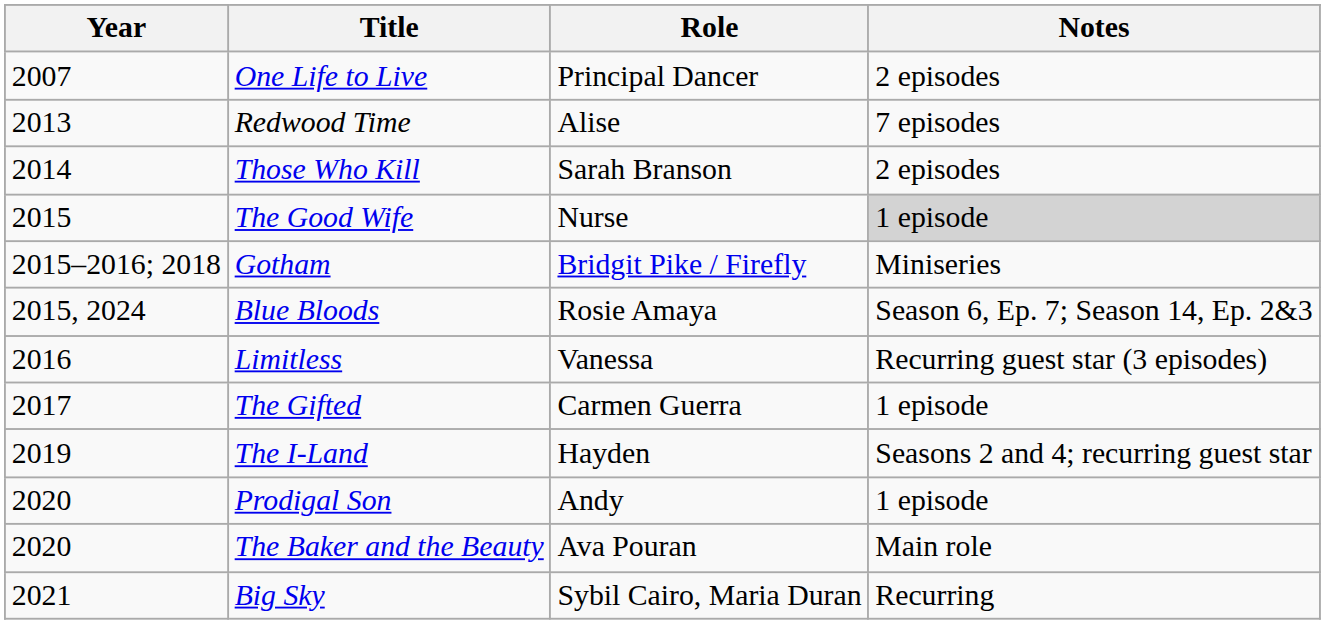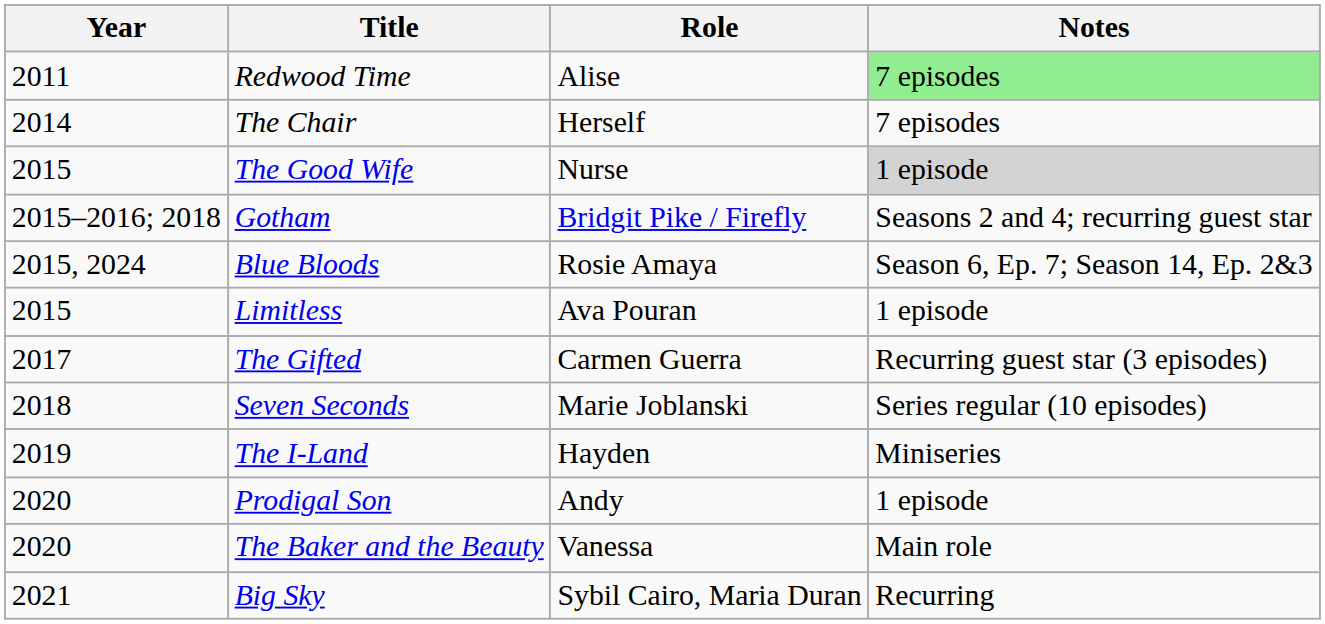 <table class="wikitable sortable">
 <tr>
 <th>Year</th>
 <th>Title</th>
 <th>Role</th>
 <th>Notes</th>
 </tr>
 <tr>
-<td>2007</td>
-<td><em><a href='#'>One Life to Live</a></em></td>
-<td>Principal Dancer</td>
-<td>2 episodes</td>
-</tr>
-<tr>
-<td>2013</td>
+<td>2011</td>
 <td><em>Redwood Time</em></td>
 <td>Alise</td>
-<td>7 episodes</td>
+<td style="background: lightgreen;">7 episodes</td>
 </tr>
 <tr>
 <td>2014</td>
-<td><em><a href='#'>Those Who Kill</a></em></td>
-<td>Sarah Branson</td>
-<td>2 episodes</td>
+<td><em>The Chair</em></td>
+<td>Herself</td>
+<td>7 episodes</td>
 </tr>
 <tr>
 <td>2015</td>
 <td><em><a href='#'>The Good Wife</a></em></td>
 <td>Nurse</td>
 <td style="background: lightgrey;">1 episode</td>
 </tr>
 <tr>
 <td>2015–2016; 2018</td>
 <td><em><a href='#'>Gotham</a></em></td>
 <td><a href='#'>Bridgit Pike / Firefly</a></td>
-<td>Miniseries</td>
+<td>Seasons 2 and 4; recurring guest star</td>
 </tr>
 <tr>
 <td>2015, 2024</td>
 <td><em><a href='#'>Blue Bloods</a></em></td>
 <td>Rosie Amaya</td>
 <td>Season 6, Ep. 7; Season 14, Ep. 2&3</td>
 </tr>
 <tr>
-<td>2016</td>
+<td>2015</td>
 <td><em><a href='#'>Limitless</a></em></td>
-<td>Vanessa</td>
-<td>Recurring guest star (3 episodes)</td>
+<td>Ava Pouran</td>
+<td>1 episode</td>
 </tr>
 <tr>
 <td>2017</td>
 <td><em><a href='#'>The Gifted</a></em></td>
 <td>Carmen Guerra</td>
-<td>1 episode</td>
+<td>Recurring guest star (3 episodes)</td>
+</tr>
+<tr>
+<td>2018</td>
+<td><em><a href='#'>Seven Seconds</a></em></td>
+<td>Marie Joblanski</td>
+<td>Series regular (10 episodes)</td>
 </tr>
 <tr>
 <td>2019</td>
 <td><em><a href='#'>The I-Land</a></em></td>
 <td>Hayden</td>
-<td>Seasons 2 and 4; recurring guest star</td>
+<td>Miniseries</td>
 </tr>
 <tr>
 <td>2020</td>
 <td><em><a href='#'>Prodigal Son</a></em></td>
 <td>Andy</td>
 <td>1 episode</td>
 </tr>
 <tr>
 <td>2020</td>
 <td><em><a href='#'>The Baker and the Beauty</a></em></td>
-<td>Ava Pouran</td>
+<td>Vanessa</td>
 <td>Main role</td>
 </tr>
 <tr>
 <td>2021</td>
 <td><em><a href='#'>Big Sky</a></em></td>
 <td>Sybil Cairo, Maria Duran</td>
 <td>Recurring</td>
 </tr>
 </table>
